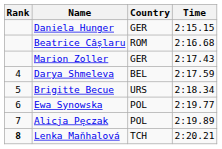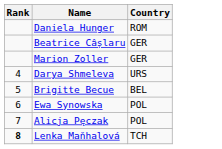 <table class="wikitable">
 <tr>
 <th>Rank</th>
 <th>Name</th>
 <th>Country</th>
-<th>Time</th>
 </tr>
 <tr>
 <td align="center"></td>
 <td><a href='#'>Daniela Hunger</a></td>
-<td> GER</td>
-<td align="center">2:15.15</td>
+<td> ROM</td>
 </tr>
 <tr>
 <td align="center"></td>
 <td><a href='#'>Beatrice Câșlaru</a></td>
-<td> ROM</td>
-<td align="center">2:16.68</td>
+<td> GER</td>
 </tr>
 <tr>
 <td align="center"></td>
 <td><a href='#'>Marion Zoller</a></td>
 <td> GER</td>
-<td align="center">2:17.43</td>
 </tr>
 <tr>
 <td align="center">4</td>
 <td><a href='#'>Darya Shmeleva</a></td>
-<td> BEL</td>
-<td align="center">2:17.59</td>
+<td> URS</td>
 </tr>
 <tr>
 <td align="center">5</td>
 <td><a href='#'>Brigitte Becue</a></td>
-<td> URS</td>
-<td align="center">2:18.34</td>
+<td> BEL</td>
 </tr>
 <tr>
 <td align="center">6</td>
 <td><a href='#'>Ewa Synowska</a></td>
 <td> POL</td>
-<td align="center">2:19.77</td>
 </tr>
 <tr>
 <td align="center">7</td>
 <td><a href='#'>Alicja Pęczak</a></td>
 <td> POL</td>
-<td align="center">2:19.89</td>
 </tr>
 <tr>
 <td align="center"><strong>8</strong></td>
 <td><a href='#'>Lenka Maňhalová</a></td>
 <td> TCH</td>
-<td align="center">2:20.21</td>
 </tr>
 </table>
